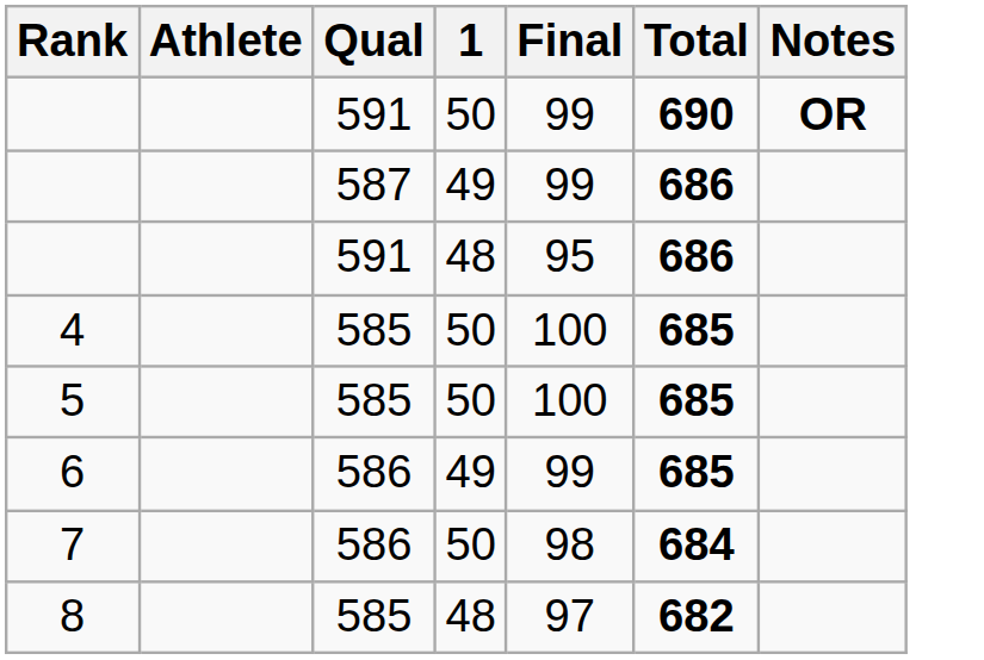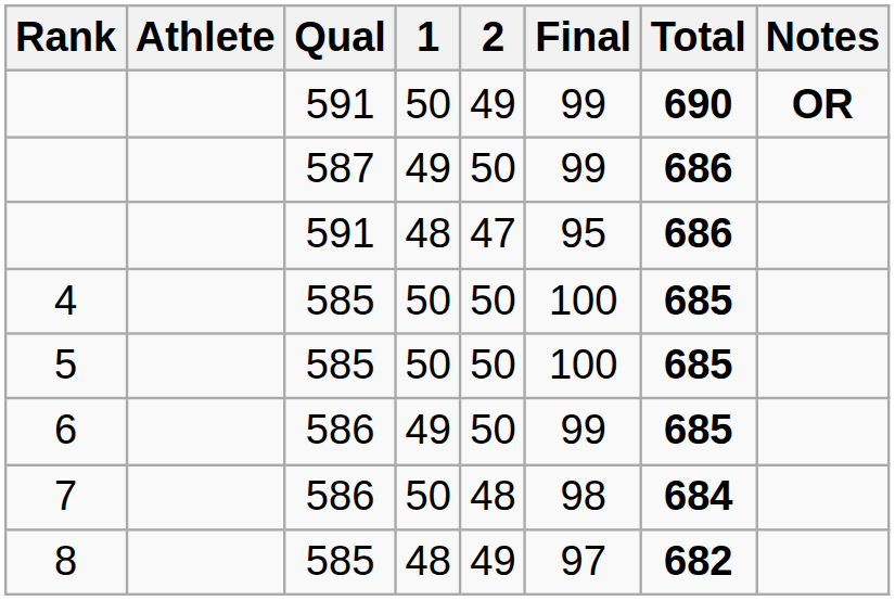 <table class="wikitable sortable" style="text-align: center">
 <tr>
 <th>Rank</th>
 <th>Athlete</th>
 <th>Qual</th>
 <th>1</th>
+<th>2</th>
 <th>Final</th>
 <th>Total</th>
 <th>Notes</th>
 </tr>
 <tr>
 <td></td>
 <td align=left></td>
 <td>591</td>
 <td>50</td>
+<td>49</td>
 <td>99</td>
 <td><strong>690</strong></td>
 <td><strong>OR</strong></td>
 </tr>
 <tr>
 <td></td>
 <td align=left></td>
 <td>587</td>
 <td>49</td>
+<td>50</td>
 <td>99</td>
 <td><strong>686</strong></td>
 <td></td>
 </tr>
 <tr>
 <td></td>
 <td align=left></td>
 <td>591</td>
 <td>48</td>
+<td>47</td>
 <td>95</td>
 <td><strong>686</strong></td>
 <td></td>
 </tr>
 <tr>
 <td>4</td>
 <td align=left></td>
 <td>585</td>
+<td>50</td>
 <td>50</td>
 <td>100</td>
 <td><strong>685</strong></td>
 <td></td>
 </tr>
 <tr>
 <td>5</td>
 <td align=left></td>
 <td>585</td>
 <td>50</td>
+<td>50</td>
 <td>100</td>
 <td><strong>685</strong></td>
 <td></td>
 </tr>
 <tr>
 <td>6</td>
 <td align=left></td>
 <td>586</td>
 <td>49</td>
+<td>50</td>
 <td>99</td>
 <td><strong>685</strong></td>
 <td></td>
 </tr>
 <tr>
 <td>7</td>
 <td align=left></td>
 <td>586</td>
 <td>50</td>
+<td>48</td>
 <td>98</td>
 <td><strong>684</strong></td>
 <td></td>
 </tr>
 <tr>
 <td>8</td>
 <td align=left></td>
 <td>585</td>
 <td>48</td>
+<td>49</td>
 <td>97</td>
 <td><strong>682</strong></td>
 <td></td>
 </tr>
 </table>
